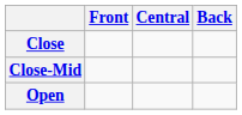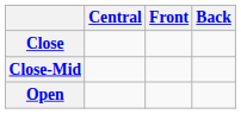 <table class="wikitable" style=text-align:center>
 <tr>
 <th></th>
+<th><a href='#'>Central</a></th>
 <th><a href='#'>Front</a></th>
-<th><a href='#'>Central</a></th>
 <th><a href='#'>Back</a></th>
 </tr>
 <tr>
 <th><a href='#'>Close</a></th>
+<td></td>
 <td>  </td>
-<td></td>
 <td>  </td>
 </tr>
 <tr>
 <th><a href='#'>Close-Mid</a></th>
+<td></td>
 <td>  </td>
-<td></td>
 <td>  </td>
 </tr>
 <tr>
 <th><a href='#'>Open</a></th>
+<td>  </td>
 <td></td>
-<td>  </td>
 <td></td>
 </tr>
 </table>
